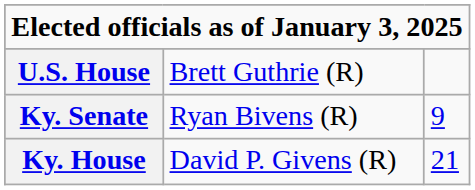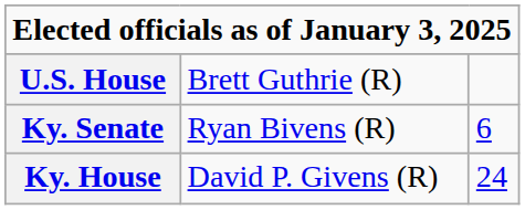 <table class=wikitable>
 <tr>
 <td colspan="3"><strong>Elected officials as of January 3, 2025</strong></td>
 </tr>
 <tr>
 <th scope=row><a href='#'>U.S. House</a></th>
 <td><a href='#'>Brett Guthrie</a> (R)</td>
 <td></td>
 </tr>
 <tr>
 <th scope=row><a href='#'>Ky. Senate</a></th>
 <td><a href='#'>Ryan Bivens</a> (R)</td>
-<td><a href='#'>9</a></td>
+<td><a href='#'>6</a></td>
 </tr>
 <tr>
 <th scope=row><a href='#'>Ky. House</a></th>
 <td><a href='#'>David P. Givens</a> (R)</td>
-<td><a href='#'>21</a></td>
+<td><a href='#'>24</a></td>
 </tr>
 </table>
